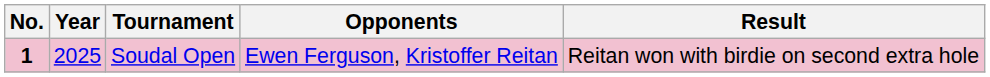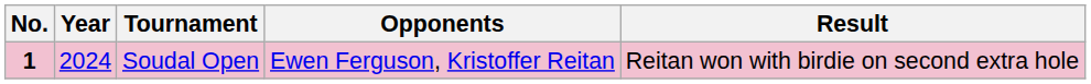 <table class="wikitable" style="font-size:95%;">
 <tr>
 <th>No.</th>
 <th>Year</th>
 <th>Tournament</th>
 <th>Opponents</th>
 <th>Result</th>
 </tr>
 <tr style="background:#F2C1D1;">
 <td align=center><strong>1</strong></td>
-<td><a href='#'>2025</a></td>
+<td><a href='#'>2024</a></td>
 <td><a href='#'>Soudal Open</a></td>
 <td> <a href='#'>Ewen Ferguson</a>,  <a href='#'>Kristoffer Reitan</a></td>
 <td>Reitan won with birdie on second extra hole</td>
 </tr>
 </table>
